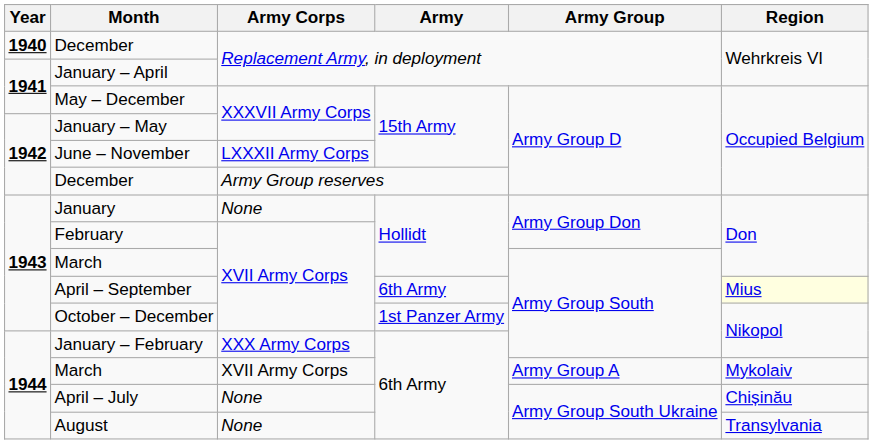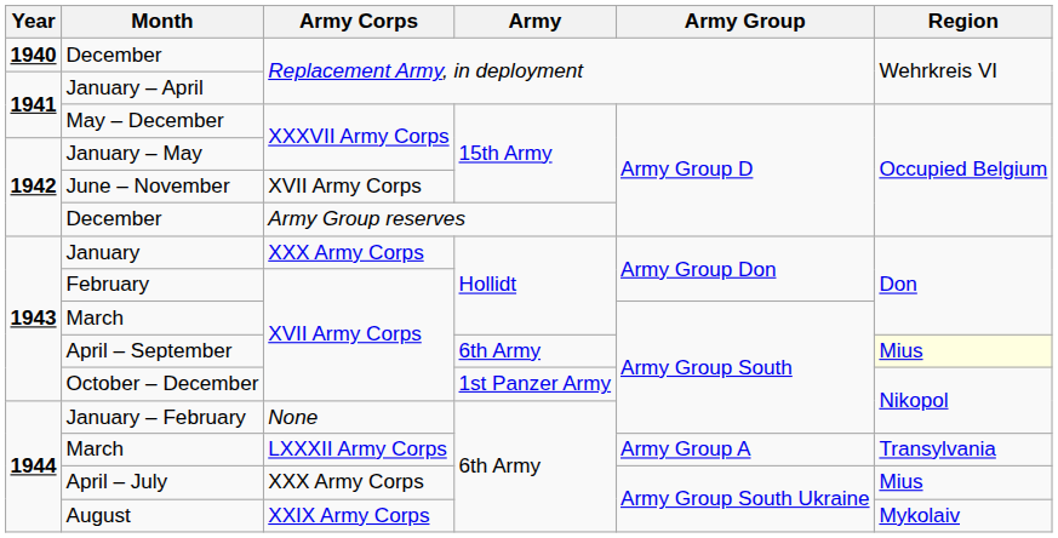 <table class="wikitable">
 <tr>
 <th>Year</th>
 <th>Month</th>
 <th>Army Corps</th>
 <th>Army</th>
 <th>Army Group</th>
 <th>Region</th>
 </tr>
 <tr>
 <td><strong><u>1940</u></strong></td>
 <td>December</td>
 <td colspan="3" rowspan="2"><em><a href='#'>Replacement Army</a>, in deployment</em></td>
 <td rowspan="2">Wehrkreis VI</td>
 </tr>
 <tr>
 <td rowspan="2"><strong><u>1941</u></strong></td>
 <td>January – April</td>
 </tr>
 <tr>
 <td>May – December</td>
 <td rowspan="2"><a href='#'>XXXVII Army Corps</a></td>
 <td rowspan="3"><a href='#'>15th Army</a></td>
 <td rowspan="4"><a href='#'>Army Group D</a></td>
 <td rowspan="4"><a href='#'>Occupied Belgium</a></td>
 </tr>
 <tr>
 <td rowspan="3"><strong><u>1942</u></strong></td>
 <td>January – May</td>
 </tr>
 <tr>
 <td>June – November</td>
-<td><a href='#'>LXXXII Army Corps</a></td>
+<td>XVII Army Corps</td>
 </tr>
 <tr>
 <td>December</td>
 <td colspan="2"><em>Army Group reserves</em></td>
 </tr>
 <tr>
 <td rowspan="5"><strong><u>1943</u></strong></td>
 <td>January</td>
-<td><em>None</em></td>
+<td><a href='#'>XXX Army Corps</a></td>
 <td rowspan="3"><a href='#'>Hollidt</a></td>
 <td rowspan="2"><a href='#'>Army Group Don</a></td>
 <td rowspan="3"><a href='#'>Don</a></td>
 </tr>
 <tr>
 <td>February</td>
 <td rowspan="4"><a href='#'>XVII Army Corps</a></td>
 </tr>
 <tr>
 <td>March</td>
 <td rowspan="4"><a href='#'>Army Group South</a></td>
 </tr>
 <tr>
 <td>April – September</td>
 <td><a href='#'>6th Army</a></td>
 <td style="background: lightyellow;"><a href='#'>Mius</a></td>
 </tr>
 <tr>
 <td>October – December</td>
 <td><a href='#'>1st Panzer Army</a></td>
 <td rowspan="2"><a href='#'>Nikopol</a></td>
 </tr>
 <tr>
 <td rowspan="4"><strong><u>1944</u></strong></td>
 <td>January – February</td>
-<td><a href='#'>XXX Army Corps</a></td>
+<td><em>None</em></td>
 <td rowspan="4">6th Army</td>
 </tr>
 <tr>
 <td>March</td>
-<td>XVII Army Corps</td>
+<td><a href='#'>LXXXII Army Corps</a></td>
 <td><a href='#'>Army Group A</a></td>
-<td><a href='#'>Mykolaiv</a></td>
+<td><a href='#'>Transylvania</a></td>
 </tr>
 <tr>
 <td>April – July</td>
-<td><em>None</em></td>
+<td>XXX Army Corps</td>
 <td rowspan="2"><a href='#'>Army Group South Ukraine</a></td>
-<td><a href='#'>Chișinău</a></td>
+<td><a href='#'>Mius</a></td>
 </tr>
 <tr>
 <td>August</td>
-<td><em>None</em></td>
-<td><a href='#'>Transylvania</a></td>
+<td><a href='#'>XXIX Army Corps</a></td>
+<td><a href='#'>Mykolaiv</a></td>
 </tr>
 </table>
